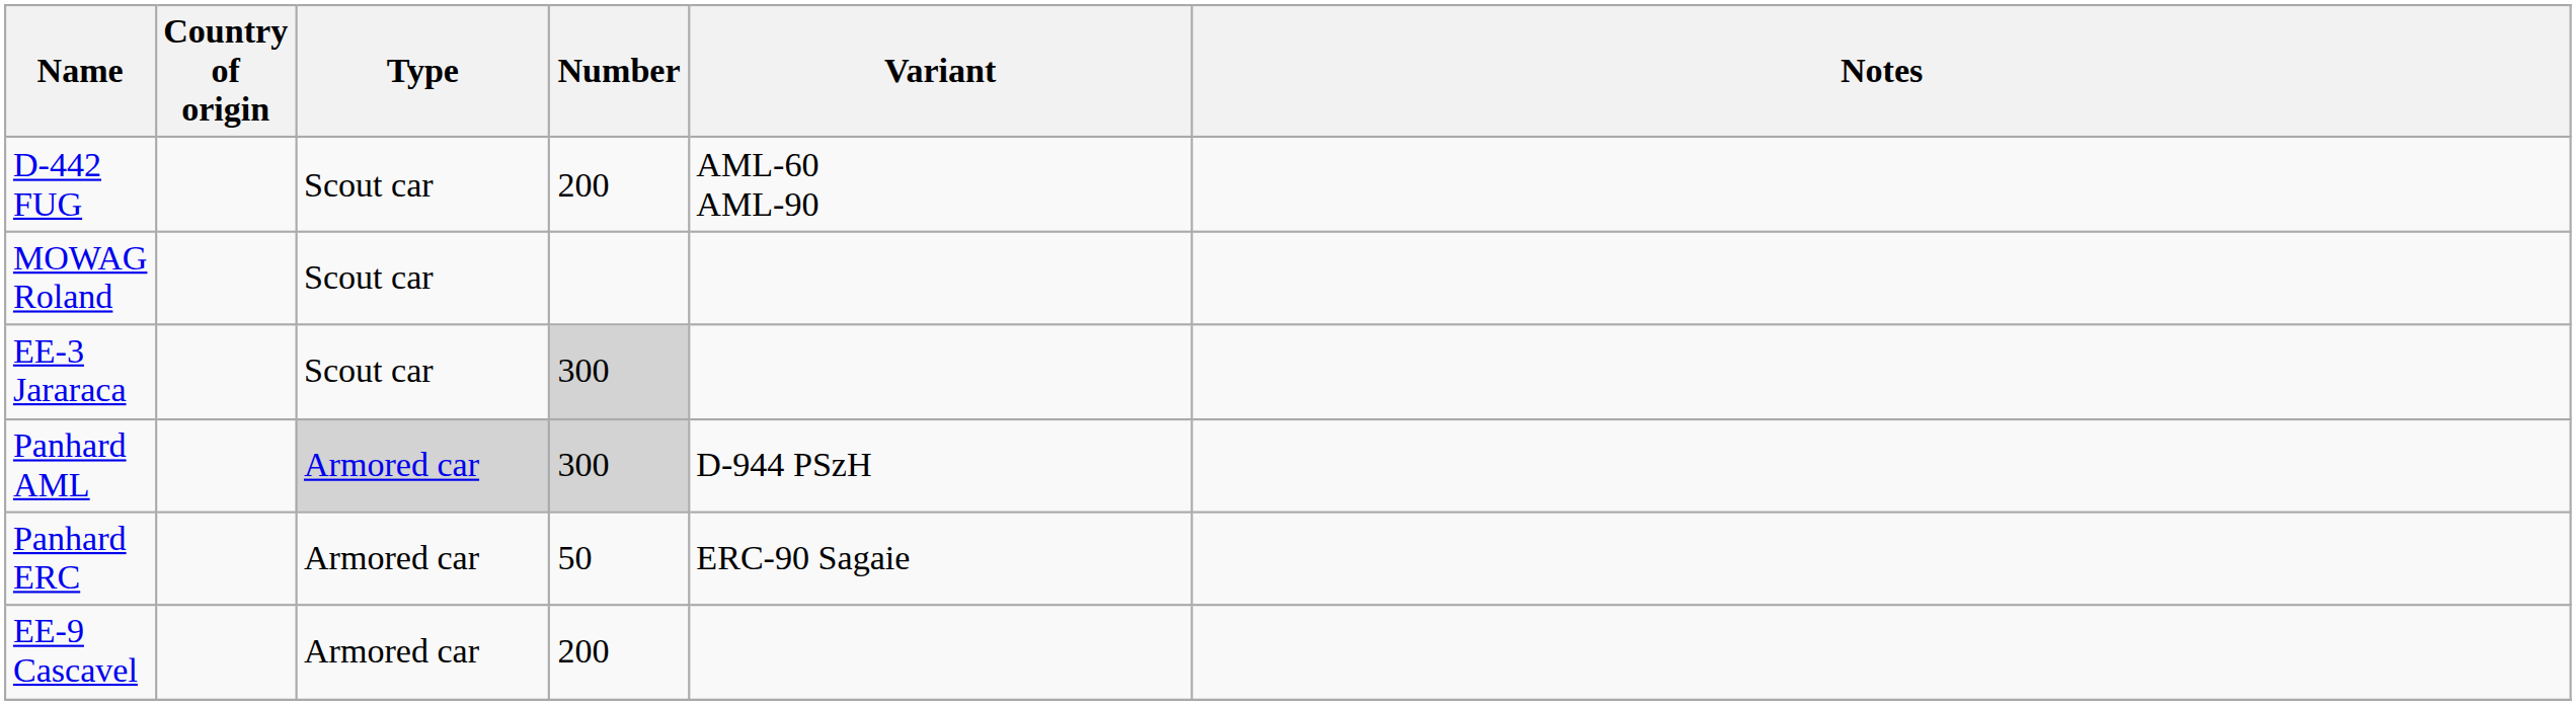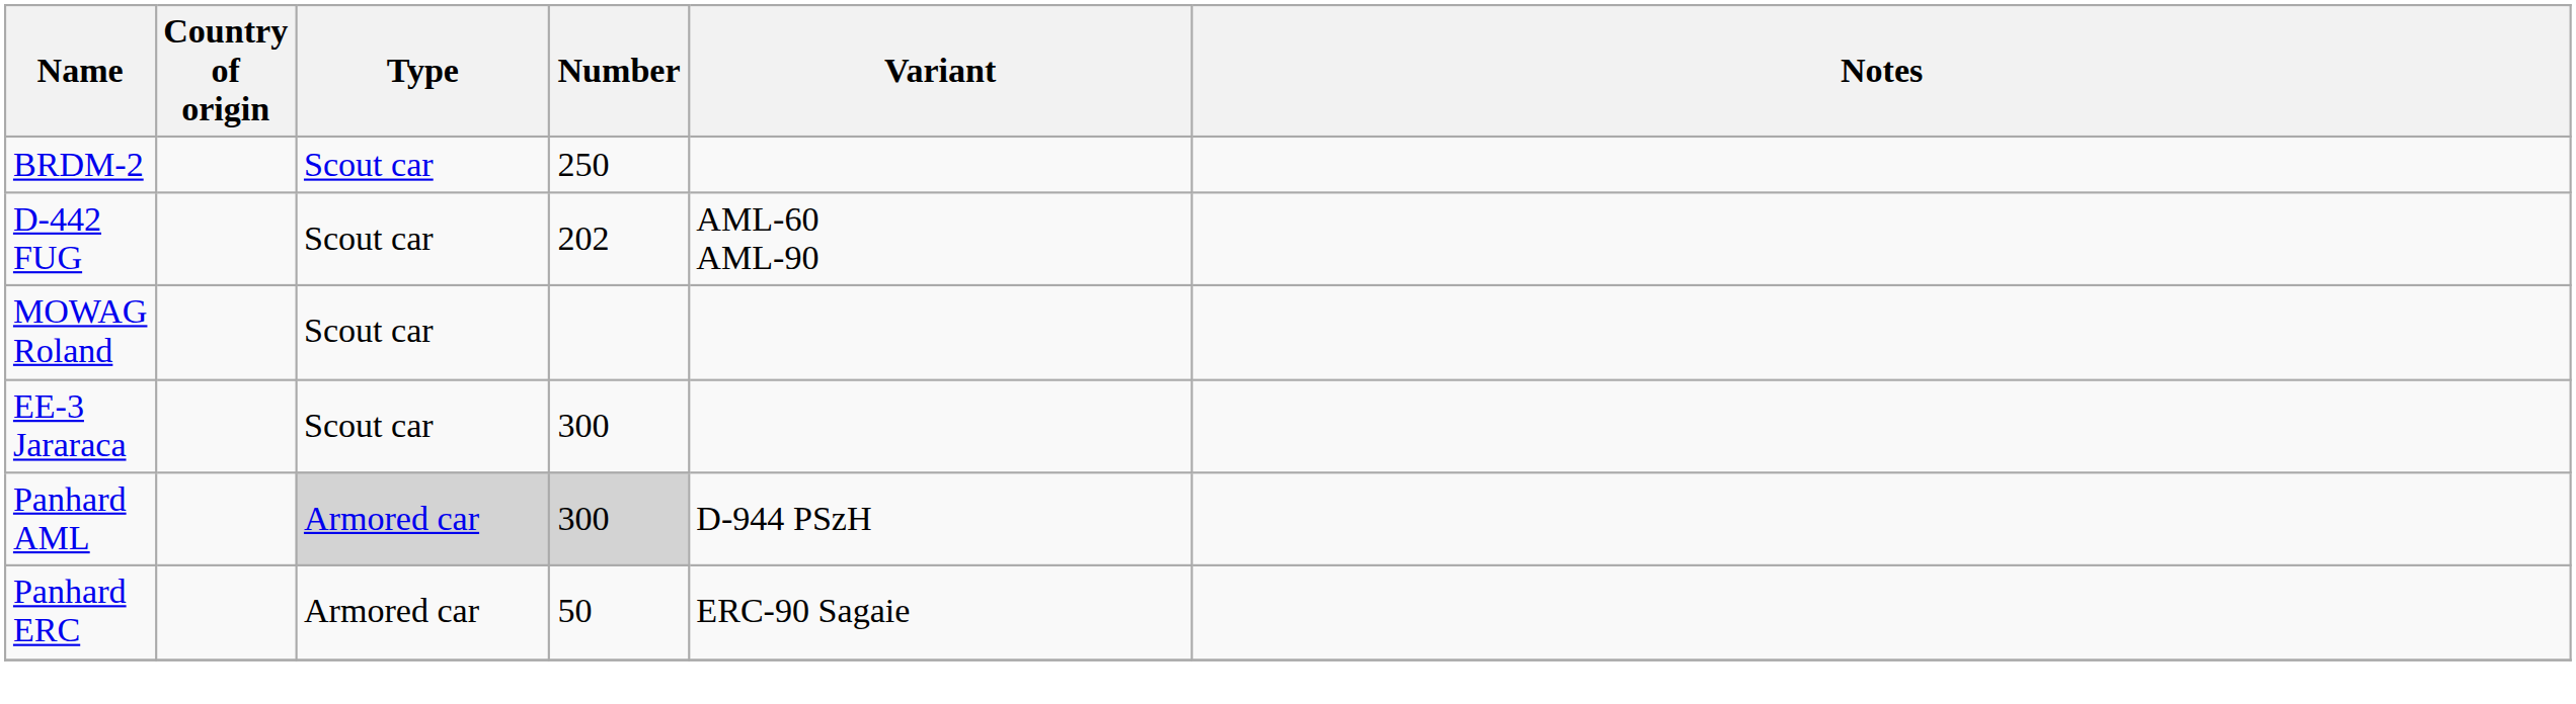 <table class="wikitable" border="0" width="60%">
 <tr>
 <th width="5%">Name</th>
 <th width="5%">Country of origin</th>
 <th width="10%">Type</th>
 <th width="5%">Number</th>
 <th width="20%">Variant</th>
 <th width="55%">Notes</th>
 </tr>
 <tr>
+<td><a href='#'>BRDM-2</a></td>
+<td></td>
+<td><a href='#'>Scout car</a></td>
+<td>250</td>
+<td></td>
+<td></td>
+</tr>
+<tr>
 <td><a href='#'>D-442 FUG</a></td>
 <td></td>
 <td>Scout car</td>
-<td>200</td>
+<td>202</td>
 <td>AML-60<br>AML-90</td>
 <td></td>
 </tr>
 <tr>
 <td><a href='#'>MOWAG Roland</a></td>
 <td></td>
 <td>Scout car</td>
 <td></td>
 <td></td>
 <td></td>
 </tr>
 <tr>
 <td><a href='#'>EE-3 Jararaca</a></td>
 <td></td>
 <td>Scout car</td>
-<td style="background: lightgrey;">300</td>
+<td>300</td>
 <td></td>
 <td></td>
 </tr>
 <tr>
 <td><a href='#'>Panhard AML</a></td>
 <td></td>
 <td style="background: lightgrey;"><a href='#'>Armored car</a></td>
 <td style="background: lightgrey;">300</td>
 <td>D-944 PSzH</td>
 <td></td>
 </tr>
 <tr>
 <td><a href='#'>Panhard ERC</a></td>
 <td></td>
 <td>Armored car</td>
 <td>50</td>
 <td>ERC-90 Sagaie</td>
 <td></td>
 </tr>
 <tr>
-<td><a href='#'>EE-9 Cascavel</a></td>
-<td></td>
-<td>Armored car</td>
-<td>200</td>
-<td></td>
-<td></td>
-</tr>
-<tr>
 </tr>
 </table>
